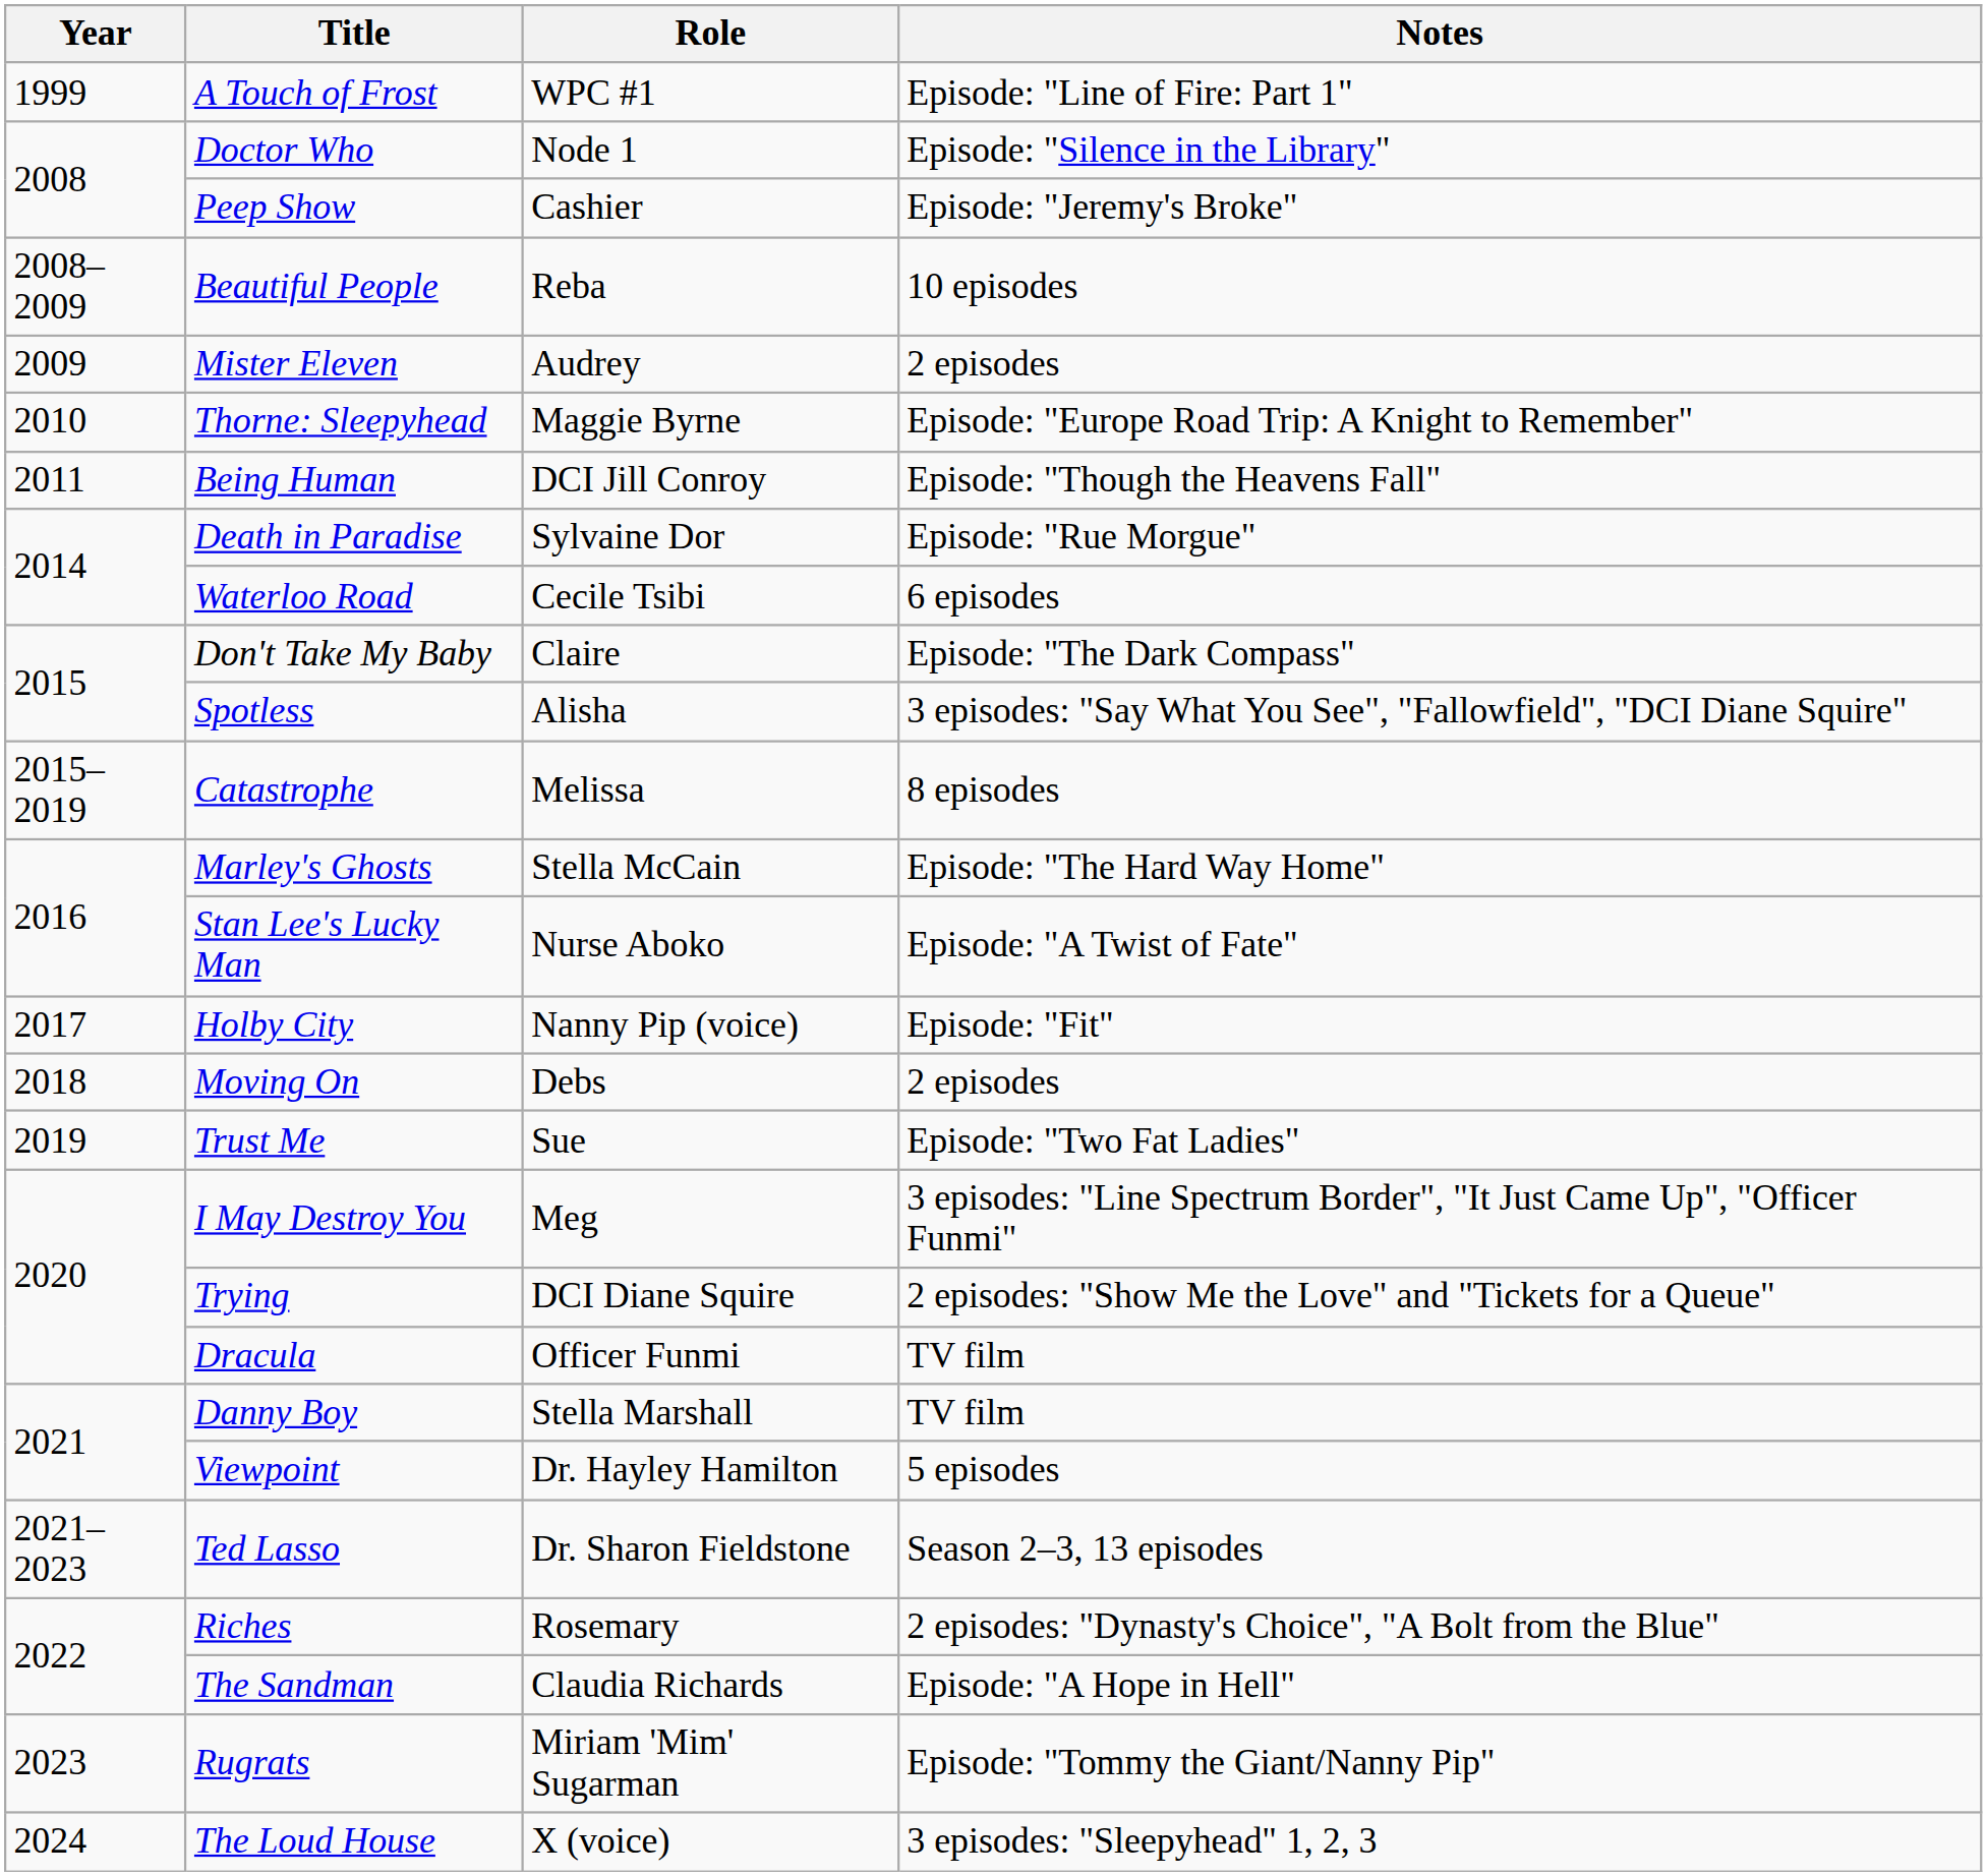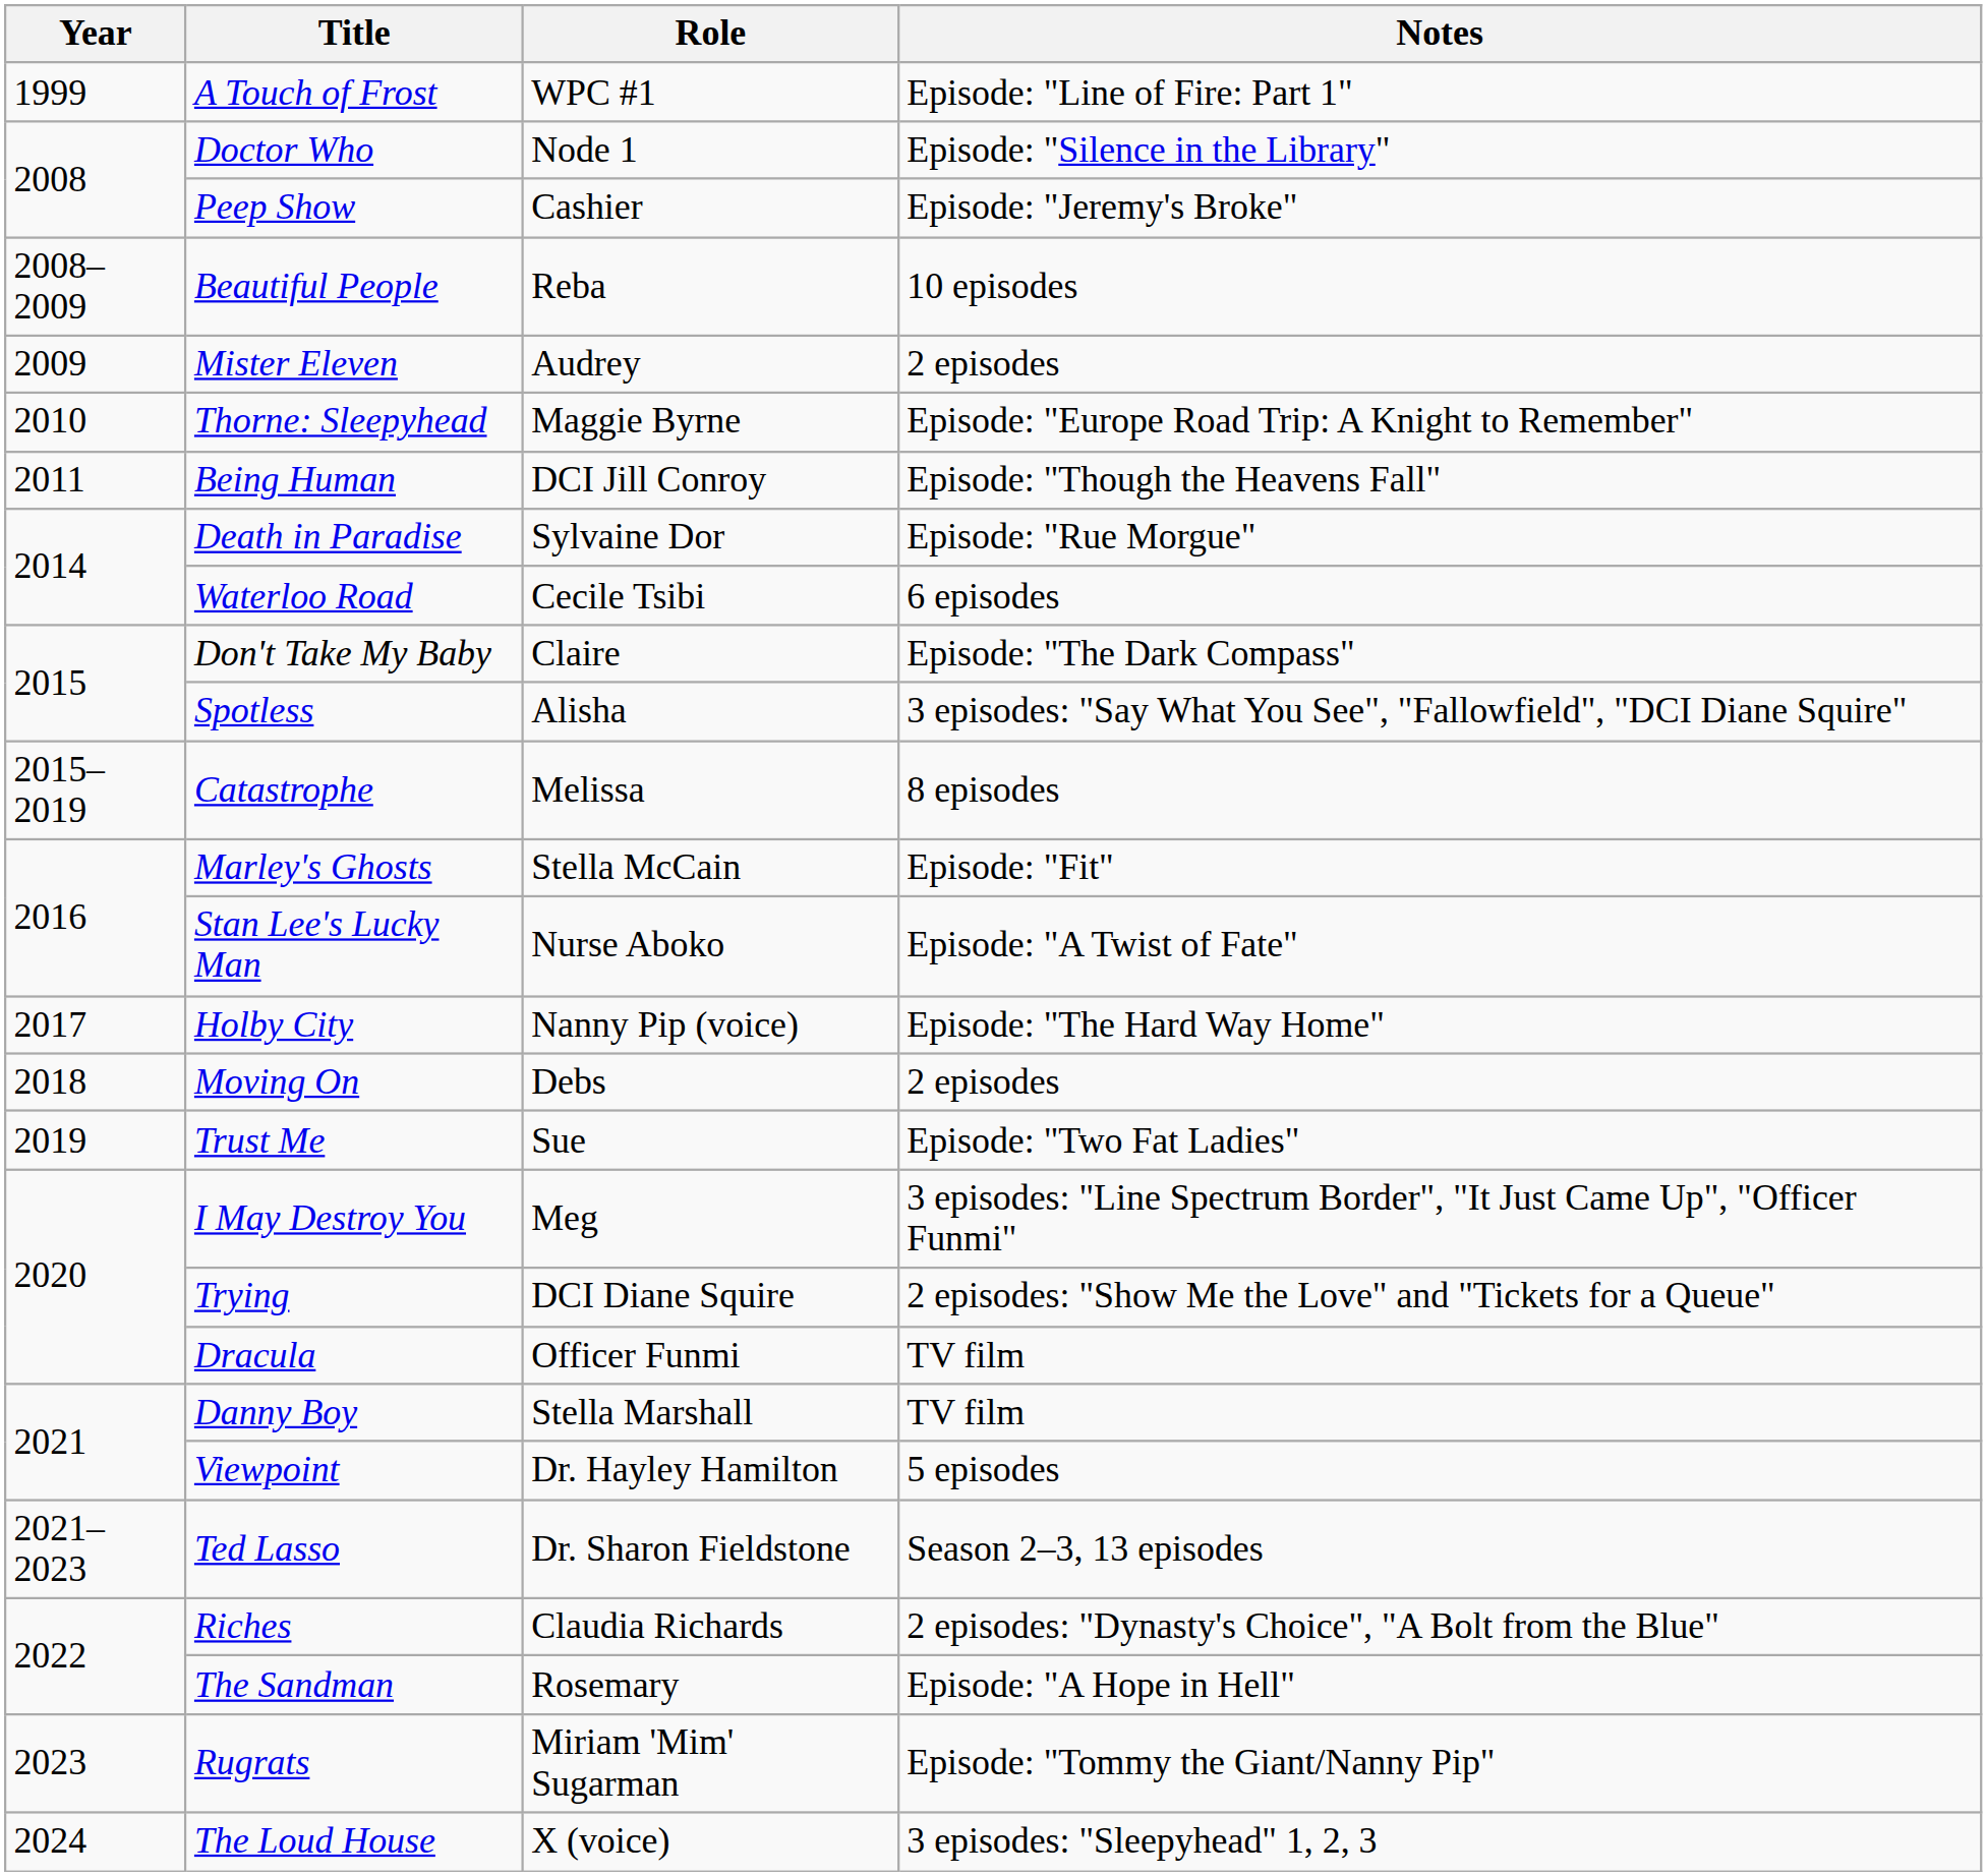 <table class="wikitable sortable">
 <tr>
 <th>Year</th>
 <th>Title</th>
 <th>Role</th>
 <th>Notes</th>
 </tr>
 <tr>
 <td>1999</td>
 <td><em><a href='#'>A Touch of Frost</a></em></td>
 <td>WPC #1</td>
 <td>Episode: "Line of Fire: Part 1"</td>
 </tr>
 <tr>
 <td rowspan="2">2008</td>
 <td><em><a href='#'>Doctor Who</a></em></td>
 <td>Node 1</td>
 <td>Episode: "<a href='#'>Silence in the Library</a>"</td>
 </tr>
 <tr>
 <td><em><a href='#'>Peep Show</a></em></td>
 <td>Cashier</td>
 <td>Episode: "Jeremy's Broke"</td>
 </tr>
 <tr>
 <td>2008–2009</td>
 <td><em><a href='#'>Beautiful People</a></em></td>
 <td>Reba</td>
 <td>10 episodes</td>
 </tr>
 <tr>
 <td>2009</td>
 <td><em><a href='#'>Mister Eleven</a></em></td>
 <td>Audrey</td>
 <td>2 episodes</td>
 </tr>
 <tr>
 <td>2010</td>
 <td><em><a href='#'>Thorne: Sleepyhead</a></em></td>
 <td>Maggie Byrne</td>
 <td>Episode: "Europe Road Trip: A Knight to Remember"</td>
 </tr>
 <tr>
 <td>2011</td>
 <td><em><a href='#'>Being Human</a></em></td>
 <td>DCI Jill Conroy</td>
 <td>Episode: "Though the Heavens Fall"</td>
 </tr>
 <tr>
 <td rowspan="2">2014</td>
 <td><em><a href='#'>Death in Paradise</a></em></td>
 <td>Sylvaine Dor</td>
 <td>Episode: "Rue Morgue"</td>
 </tr>
 <tr>
 <td><em><a href='#'>Waterloo Road</a></em></td>
 <td>Cecile Tsibi</td>
 <td>6 episodes</td>
 </tr>
 <tr>
 <td rowspan="2">2015</td>
 <td><em>Don't Take My Baby</em></td>
 <td>Claire</td>
 <td>Episode: "The Dark Compass"</td>
 </tr>
 <tr>
 <td><em><a href='#'>Spotless</a></em></td>
 <td>Alisha</td>
 <td>3 episodes: "Say What You See", "Fallowfield", "DCI Diane Squire"</td>
 </tr>
 <tr>
 <td>2015–2019</td>
 <td><em><a href='#'>Catastrophe</a></em></td>
 <td>Melissa</td>
 <td>8 episodes</td>
 </tr>
 <tr>
 <td rowspan="2">2016</td>
 <td><em><a href='#'>Marley's Ghosts</a></em></td>
 <td>Stella McCain</td>
-<td>Episode: "The Hard Way Home"</td>
+<td>Episode: "Fit"</td>
 </tr>
 <tr>
 <td><em><a href='#'>Stan Lee's Lucky Man</a></em></td>
 <td>Nurse Aboko</td>
 <td>Episode: "A Twist of Fate"</td>
 </tr>
 <tr>
 <td>2017</td>
 <td><em><a href='#'>Holby City</a></em></td>
 <td>Nanny Pip (voice)</td>
-<td>Episode: "Fit"</td>
+<td>Episode: "The Hard Way Home"</td>
 </tr>
 <tr>
 <td>2018</td>
 <td><em><a href='#'>Moving On</a></em></td>
 <td>Debs</td>
 <td>2 episodes</td>
 </tr>
 <tr>
 <td>2019</td>
 <td><em><a href='#'>Trust Me</a></em></td>
 <td>Sue</td>
 <td>Episode: "Two Fat Ladies"</td>
 </tr>
 <tr>
 <td rowspan="3">2020</td>
 <td><em><a href='#'>I May Destroy You</a></em></td>
 <td>Meg</td>
 <td>3 episodes: "Line Spectrum Border", "It Just Came Up", "Officer Funmi"</td>
 </tr>
 <tr>
 <td><em><a href='#'>Trying</a></em></td>
 <td>DCI Diane Squire</td>
 <td>2 episodes: "Show Me the Love" and "Tickets for a Queue"</td>
 </tr>
 <tr>
 <td><em><a href='#'>Dracula</a></em></td>
 <td>Officer Funmi</td>
 <td>TV film</td>
 </tr>
 <tr>
 <td rowspan="2">2021</td>
 <td><em><a href='#'>Danny Boy</a></em></td>
 <td>Stella Marshall</td>
 <td>TV film</td>
 </tr>
 <tr>
 <td><em><a href='#'>Viewpoint</a></em></td>
 <td>Dr. Hayley Hamilton</td>
 <td>5 episodes</td>
 </tr>
 <tr>
 <td>2021–2023</td>
 <td><em><a href='#'>Ted Lasso</a> </em></td>
 <td>Dr. Sharon Fieldstone</td>
 <td>Season 2–3, 13 episodes</td>
 </tr>
 <tr>
 <td rowspan="2">2022</td>
 <td><em><a href='#'>Riches</a></em></td>
-<td>Rosemary</td>
+<td>Claudia Richards</td>
 <td>2 episodes: "Dynasty's Choice", "A Bolt from the Blue"</td>
 </tr>
 <tr>
 <td><em><a href='#'>The Sandman</a></em></td>
-<td>Claudia Richards</td>
+<td>Rosemary</td>
 <td>Episode: "A Hope in Hell"</td>
 </tr>
 <tr>
 <td>2023</td>
 <td><em><a href='#'>Rugrats</a></em></td>
 <td>Miriam 'Mim' Sugarman</td>
 <td>Episode: "Tommy the Giant/Nanny Pip"</td>
 </tr>
 <tr>
 <td>2024</td>
 <td><em><a href='#'>The Loud House</a></em></td>
 <td>X (voice)</td>
 <td>3 episodes: "Sleepyhead" 1, 2, 3</td>
 </tr>
 </table>
